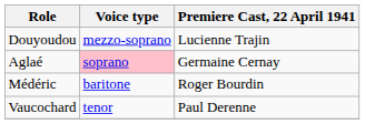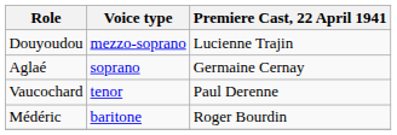 <table class="wikitable">
 <tr>
 <th>Role</th>
 <th>Voice type</th>
 <th>Premiere Cast, 22 April 1941<br></th>
 </tr>
 <tr>
 <td>Douyoudou</td>
 <td><a href='#'>mezzo-soprano</a></td>
 <td>Lucienne Trajin</td>
 </tr>
 <tr>
 <td>Aglaé</td>
-<td style="background: pink;"><a href='#'>soprano</a></td>
+<td><a href='#'>soprano</a></td>
 <td>Germaine Cernay</td>
+</tr>
+<tr>
+<td>Vaucochard</td>
+<td><a href='#'>tenor</a></td>
+<td>Paul Derenne</td>
 </tr>
 <tr>
 <td>Médéric</td>
 <td><a href='#'>baritone</a></td>
 <td>Roger Bourdin</td>
 </tr>
 <tr>
-<td>Vaucochard</td>
-<td><a href='#'>tenor</a></td>
-<td>Paul Derenne</td>
-</tr>
-<tr>
 </tr>
 </table>
